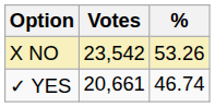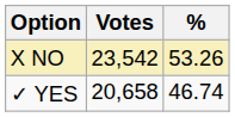 <table class="wikitable">
 <tr>
 <th>Option</th>
 <th>Votes</th>
 <th>%</th>
 </tr>
 <tr>
 <td style=background:#f8f1bd>X NO</td>
 <td style=background:#f8f1bd>23,542</td>
 <td style=background:#f8f1bd>53.26</td>
 </tr>
 <tr>
 <td>✓ YES</td>
-<td>20,661</td>
+<td>20,658</td>
 <td>46.74</td>
 </tr>
 </table>
